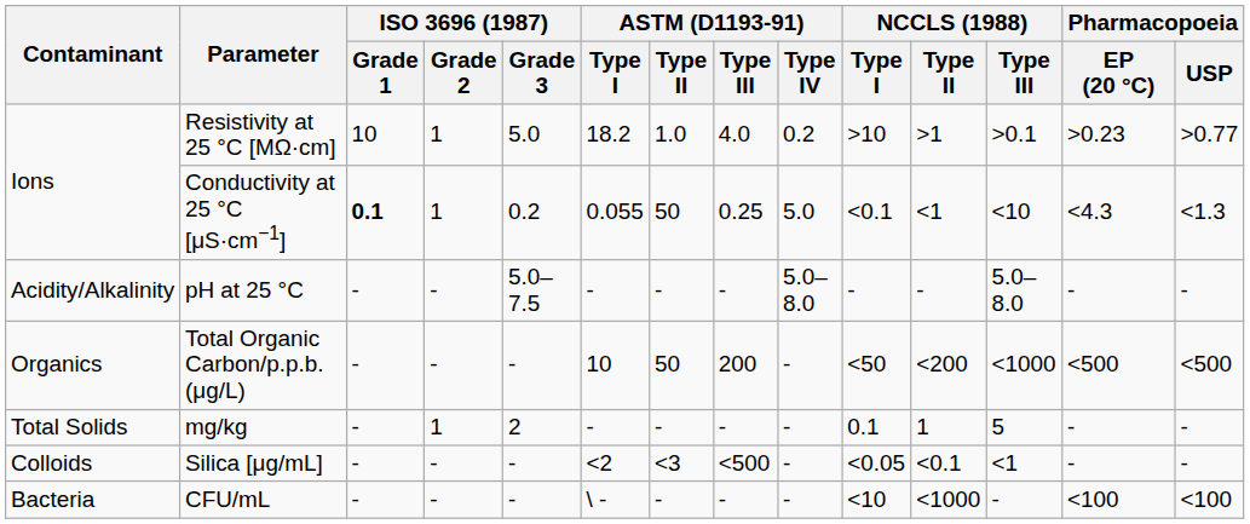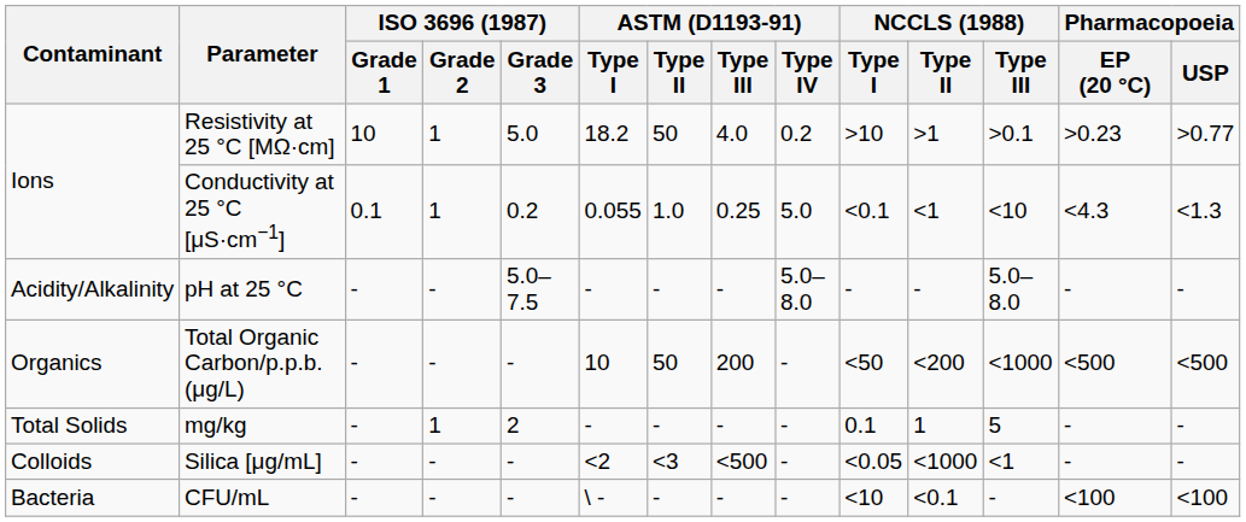 <table class="wikitable">
 <tr>
 <th rowspan="2">Contaminant</th>
 <th rowspan="2">Parameter</th>
 <th colspan="3">ISO 3696 (1987)</th>
 <th colspan="4">ASTM (D1193-91)</th>
 <th colspan="3">NCCLS (1988)</th>
 <th colspan="2">Pharmacopoeia</th>
 </tr>
 <tr>
 <th>Grade 1</th>
 <th>Grade 2</th>
 <th>Grade 3</th>
 <th>Type I</th>
 <th>Type II</th>
 <th>Type III</th>
 <th>Type IV</th>
 <th>Type I</th>
 <th>Type II</th>
 <th>Type III</th>
 <th>EP (20 °C)</th>
 <th>USP</th>
 </tr>
 <tr>
 <td rowspan="2">Ions</td>
 <td>Resistivity at 25 °C [MΩ·cm]</td>
 <td>10</td>
 <td>1</td>
 <td>5.0</td>
 <td>18.2</td>
-<td>1.0</td>
+<td>50</td>
 <td>4.0</td>
 <td>0.2</td>
 <td>>10</td>
 <td>>1</td>
 <td>>0.1</td>
 <td>>0.23</td>
 <td>>0.77</td>
 </tr>
 <tr>
 <td>Conductivity at 25 °C [μS·cm<sup>−1</sup>]</td>
-<td><strong>0.1</strong></td>
+<td>0.1</td>
 <td>1</td>
 <td>0.2</td>
 <td>0.055</td>
-<td>50</td>
+<td>1.0</td>
 <td>0.25</td>
 <td>5.0</td>
 <td><0.1</td>
 <td><1</td>
 <td><10</td>
 <td><4.3</td>
 <td><1.3</td>
 </tr>
 <tr>
 <td>Acidity/Alkalinity</td>
 <td>pH at 25 °C</td>
 <td>-</td>
 <td>-</td>
 <td>5.0–7.5</td>
 <td>-</td>
 <td>-</td>
 <td>-</td>
 <td>5.0–8.0</td>
 <td>-</td>
 <td>-</td>
 <td>5.0–8.0</td>
 <td>-</td>
 <td>-</td>
 </tr>
 <tr>
 <td>Organics</td>
 <td>Total Organic Carbon/p.p.b.(μg/L)</td>
 <td>-</td>
 <td>-</td>
 <td>-</td>
 <td>10</td>
 <td>50</td>
 <td>200</td>
 <td>-</td>
 <td><50</td>
 <td><200</td>
 <td><1000</td>
 <td><500</td>
 <td><500</td>
 </tr>
 <tr>
 <td>Total Solids</td>
 <td>mg/kg</td>
 <td>-</td>
 <td>1</td>
 <td>2</td>
 <td>-</td>
 <td>-</td>
 <td>-</td>
 <td>-</td>
 <td>0.1</td>
 <td>1</td>
 <td>5</td>
 <td>-</td>
 <td>-</td>
 </tr>
 <tr>
 <td>Colloids</td>
 <td>Silica [μg/mL]</td>
 <td>-</td>
 <td>-</td>
 <td>-</td>
 <td><2</td>
 <td><3</td>
 <td><500</td>
 <td>-</td>
 <td><0.05</td>
-<td><0.1</td>
+<td><1000</td>
 <td><1</td>
 <td>-</td>
 <td>-</td>
 </tr>
 <tr>
 <td>Bacteria</td>
 <td>CFU/mL</td>
 <td>-</td>
 <td>-</td>
 <td>-</td>
 <td>\ -</td>
 <td>-</td>
 <td>-</td>
 <td>-</td>
 <td><10</td>
-<td><1000</td>
+<td><0.1</td>
 <td>-</td>
 <td><100</td>
 <td><100</td>
 </tr>
 </table>
